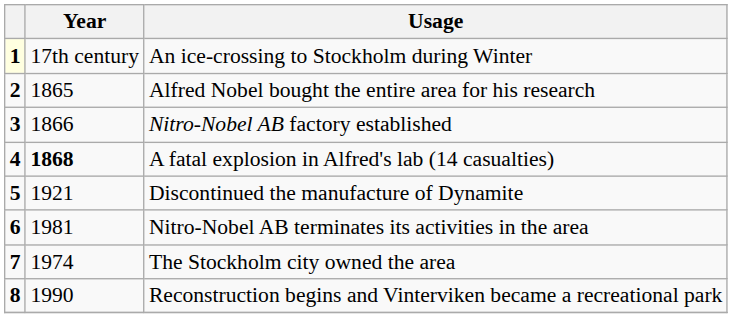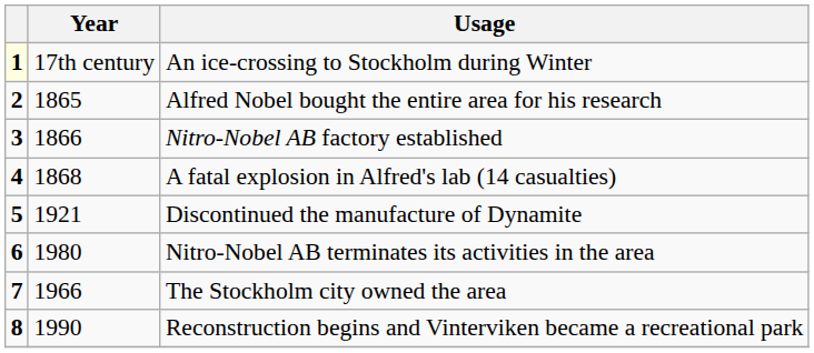 <table class="wikitable">
 <tr>
 <th></th>
 <th><strong>Year</strong></th>
 <th><strong>Usage</strong></th>
 </tr>
 <tr>
 <td style="background: lightyellow;"><strong>1</strong></td>
 <td>17th century</td>
 <td>An ice-crossing to Stockholm during Winter</td>
 </tr>
 <tr>
 <td><strong>2</strong></td>
 <td>1865</td>
 <td>Alfred Nobel bought the entire area for his research</td>
 </tr>
 <tr>
 <td><strong>3</strong></td>
 <td>1866</td>
 <td><em>Nitro-Nobel AB</em> factory established</td>
 </tr>
 <tr>
 <td><strong>4</strong></td>
-<td><strong>1868</strong></td>
+<td>1868</td>
 <td>A fatal explosion in Alfred's lab (14 casualties)</td>
 </tr>
 <tr>
 <td><strong>5</strong></td>
 <td>1921</td>
 <td>Discontinued the manufacture of Dynamite</td>
 </tr>
 <tr>
 <td><strong>6</strong></td>
-<td>1981</td>
+<td>1980</td>
 <td>Nitro-Nobel AB terminates its activities in the area</td>
 </tr>
 <tr>
 <td><strong>7</strong></td>
-<td>1974</td>
+<td>1966</td>
 <td>The Stockholm city owned the area</td>
 </tr>
 <tr>
 <td><strong>8</strong></td>
 <td>1990</td>
 <td>Reconstruction begins and Vinterviken became a recreational park</td>
 </tr>
 <tr>
 </tr>
 </table>
